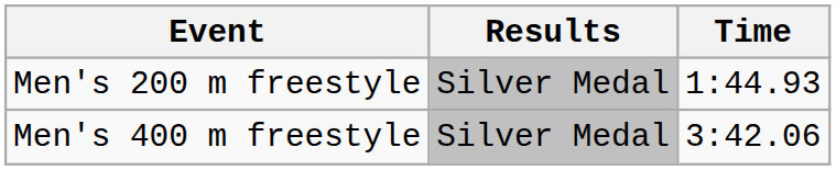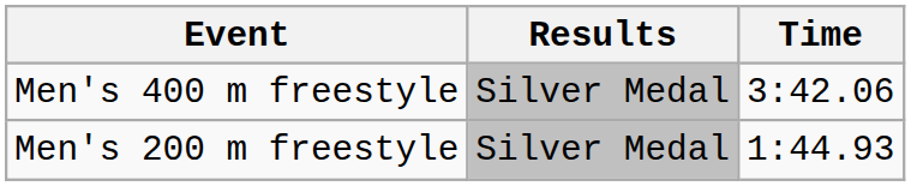 <table class="wikitable">
 <tr>
 <th>Event</th>
 <th>Results</th>
 <th>Time</th>
 </tr>
 <tr>
+<td>Men's 400 m freestyle</td>
+<td bgcolor="Silver">Silver Medal</td>
+<td>3:42.06</td>
+</tr>
+<tr>
 <td>Men's 200 m freestyle</td>
 <td bgcolor="Silver">Silver Medal</td>
 <td>1:44.93</td>
 </tr>
-<tr>
-<td>Men's 400 m freestyle</td>
-<td bgcolor="Silver">Silver Medal</td>
-<td>3:42.06</td>
-</tr>
 </table>
